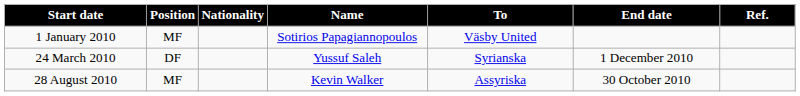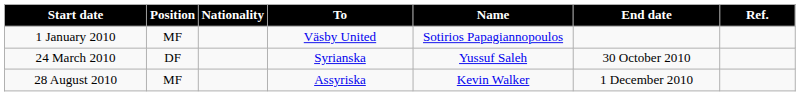 <table class="wikitable"  style="text-align:center; font-size:90%; ">
 <tr>
 <th style="background:#000000; color:white; width:200px;">Start date</th>
 <th style="background:#000000; color:white; width:50px;">Position</th>
 <th style="background:#000000; color:white; width:50px;">Nationality</th>
+<th style="background:#000000; color:white; width:200px;">To</th>
 <th style="background:#000000; color:white; width:200px;">Name</th>
-<th style="background:#000000; color:white; width:200px;">To</th>
 <th style="background:#000000; color:white; width:200px;">End date</th>
 <th style="background:#000000; color:white; width:100px;">Ref.</th>
 </tr>
 <tr>
 <td>1 January 2010</td>
 <td>MF</td>
 <td></td>
+<td><a href='#'>Väsby United</a></td>
 <td><a href='#'>Sotirios Papagiannopoulos</a></td>
-<td><a href='#'>Väsby United</a></td>
 <td></td>
 <td></td>
 </tr>
 <tr>
 <td>24 March 2010</td>
 <td>DF</td>
 <td></td>
+<td><a href='#'>Syrianska</a></td>
 <td><a href='#'>Yussuf Saleh</a></td>
-<td><a href='#'>Syrianska</a></td>
-<td>1 December 2010</td>
+<td>30 October 2010</td>
 <td></td>
 </tr>
 <tr>
 <td>28 August 2010</td>
 <td>MF</td>
 <td></td>
+<td><a href='#'>Assyriska</a></td>
 <td><a href='#'>Kevin Walker</a></td>
-<td><a href='#'>Assyriska</a></td>
-<td>30 October 2010</td>
+<td>1 December 2010</td>
 <td></td>
 </tr>
 </table>
